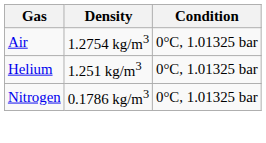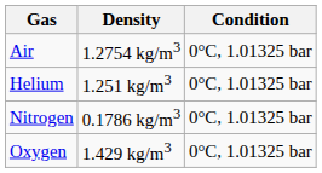 <table class="wikitable">
 <tr>
 <th>Gas</th>
 <th>Density</th>
 <th>Condition</th>
 </tr>
 <tr>
 <td><a href='#'>Air</a></td>
 <td>1.2754 kg/m<sup>3</sup></td>
 <td>0°C, 1.01325 bar</td>
 </tr>
 <tr>
 <td><a href='#'>Helium</a></td>
 <td>1.251 kg/m<sup>3</sup></td>
 <td>0°C, 1.01325 bar</td>
 </tr>
 <tr>
 <td><a href='#'>Nitrogen</a></td>
 <td>0.1786 kg/m<sup>3</sup></td>
 <td>0°C, 1.01325 bar</td>
 </tr>
+<tr>
+<td><a href='#'>Oxygen</a></td>
+<td>1.429 kg/m<sup>3</sup></td>
+<td>0°C, 1.01325 bar</td>
+</tr>
 </table>
